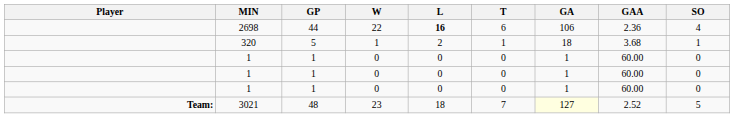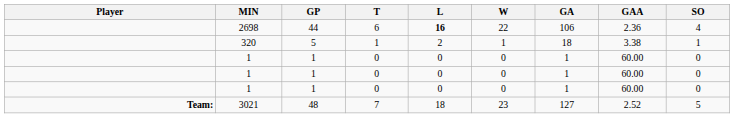 <table class="wikitable sortable" width="60%">
 <tr>
 <th bgcolor="#DDDDFF" width="10%">Player</th>
 <th width="3%" bgcolor="#DDDDFF" title="Minutes played">MIN</th>
 <th width="3%" bgcolor="#DDDDFF" title="Games played in">GP</th>
+<th width="3%" bgcolor="#DDDDFF" title="Ties">T</th>
+<th width="3%" bgcolor="#DDDDFF"title="Losses">L</th>
 <th width="3%" bgcolor="#DDDDFF" title="Wins">W</th>
-<th width="3%" bgcolor="#DDDDFF"title="Losses">L</th>
-<th width="3%" bgcolor="#DDDDFF" title="Ties">T</th>
 <th width="3%" bgcolor="#DDDDFF" title="Goals against">GA</th>
 <th width="3%" bgcolor="#DDDDFF" title="Goals against average">GAA</th>
 <th width="3%" bgcolor="#DDDDFF"title="Shut-outs">SO</th>
 </tr>
 <tr align="center">
 <td align="right"></td>
 <td>2698</td>
 <td>44</td>
+<td>6</td>
+<td><strong>16</strong></td>
 <td>22</td>
-<td><strong>16</strong></td>
-<td>6</td>
 <td>106</td>
 <td>2.36</td>
 <td>4</td>
 </tr>
 <tr align="center">
 <td align="right"></td>
 <td>320</td>
 <td>5</td>
 <td>1</td>
 <td>2</td>
 <td>1</td>
 <td>18</td>
-<td>3.68</td>
+<td>3.38</td>
 <td>1</td>
 </tr>
 <tr align="center">
 <td align="right"></td>
 <td>1</td>
 <td>1</td>
 <td>0</td>
 <td>0</td>
 <td>0</td>
 <td>1</td>
 <td>60.00</td>
 <td>0</td>
 </tr>
 <tr align="center">
 <td align="right"></td>
 <td>1</td>
 <td>1</td>
 <td>0</td>
 <td>0</td>
 <td>0</td>
 <td>1</td>
 <td>60.00</td>
 <td>0</td>
 </tr>
 <tr align="center">
 <td align="right"></td>
 <td>1</td>
 <td>1</td>
 <td>0</td>
 <td>0</td>
 <td>0</td>
 <td>1</td>
 <td>60.00</td>
 <td>0</td>
 </tr>
 <tr align="center">
 <td align="right"><strong>Team:</strong></td>
 <td>3021</td>
 <td>48</td>
+<td>7</td>
+<td>18</td>
 <td>23</td>
-<td>18</td>
-<td>7</td>
-<td style="background: lightyellow;">127</td>
+<td>127</td>
 <td>2.52</td>
 <td>5</td>
 </tr>
 </table>
